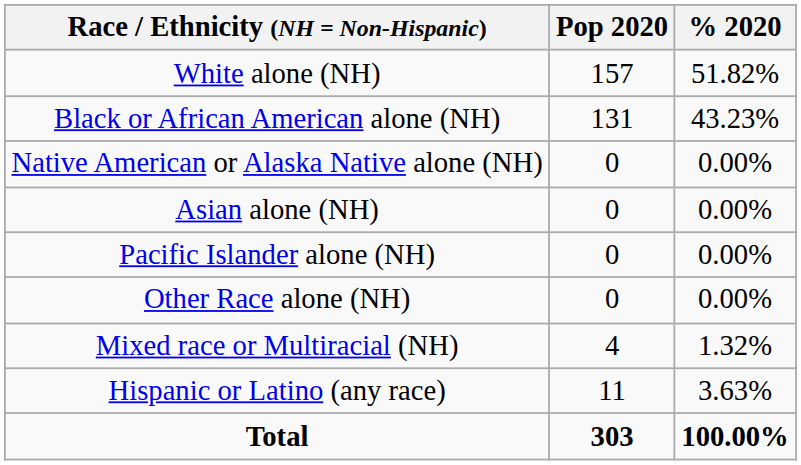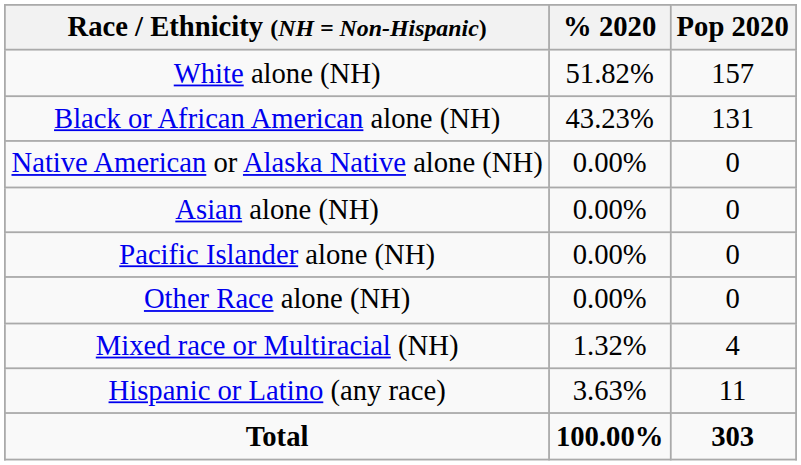 <table class="wikitable" style="text-align:center;">
 <tr>
 <th>Race / Ethnicity <small>(<em>NH = Non-Hispanic</em>)</small></th>
+<th>% 2020</th>
 <th>Pop 2020</th>
-<th>% 2020</th>
 </tr>
 <tr>
 <td><a href='#'>White</a> alone (NH)</td>
+<td>51.82%</td>
 <td>157</td>
-<td>51.82%</td>
 </tr>
 <tr>
 <td><a href='#'>Black or African American</a> alone (NH)</td>
+<td>43.23%</td>
 <td>131</td>
-<td>43.23%</td>
 </tr>
 <tr>
 <td><a href='#'>Native American</a> or <a href='#'>Alaska Native</a> alone (NH)</td>
+<td>0.00%</td>
 <td>0</td>
-<td>0.00%</td>
 </tr>
 <tr>
 <td><a href='#'>Asian</a> alone (NH)</td>
+<td>0.00%</td>
 <td>0</td>
-<td>0.00%</td>
 </tr>
 <tr>
 <td><a href='#'>Pacific Islander</a> alone (NH)</td>
+<td>0.00%</td>
 <td>0</td>
-<td>0.00%</td>
 </tr>
 <tr>
 <td><a href='#'>Other Race</a> alone (NH)</td>
+<td>0.00%</td>
 <td>0</td>
-<td>0.00%</td>
 </tr>
 <tr>
 <td><a href='#'>Mixed race or Multiracial</a> (NH)</td>
+<td>1.32%</td>
 <td>4</td>
-<td>1.32%</td>
 </tr>
 <tr>
 <td><a href='#'>Hispanic or Latino</a> (any race)</td>
+<td>3.63%</td>
 <td>11</td>
-<td>3.63%</td>
 </tr>
 <tr>
 <td><strong>Total</strong></td>
+<td><strong>100.00%</strong></td>
 <td><strong>303</strong></td>
-<td><strong>100.00%</strong></td>
 </tr>
 </table>
